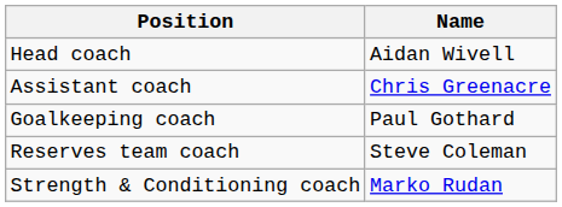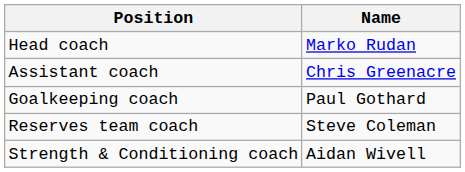 <table class="wikitable">
 <tr>
 <th>Position</th>
 <th>Name</th>
 </tr>
 <tr>
 <td>Head coach</td>
-<td> Aidan Wivell</td>
+<td> <a href='#'>Marko Rudan</a></td>
 </tr>
 <tr>
 <td>Assistant coach</td>
 <td> <a href='#'>Chris Greenacre</a></td>
 </tr>
 <tr>
 <td>Goalkeeping coach</td>
 <td> Paul Gothard</td>
 </tr>
 <tr>
 <td>Reserves team coach</td>
 <td> Steve Coleman</td>
 </tr>
 <tr>
 <td>Strength & Conditioning coach</td>
-<td> <a href='#'>Marko Rudan</a></td>
+<td> Aidan Wivell</td>
 </tr>
 </table>
